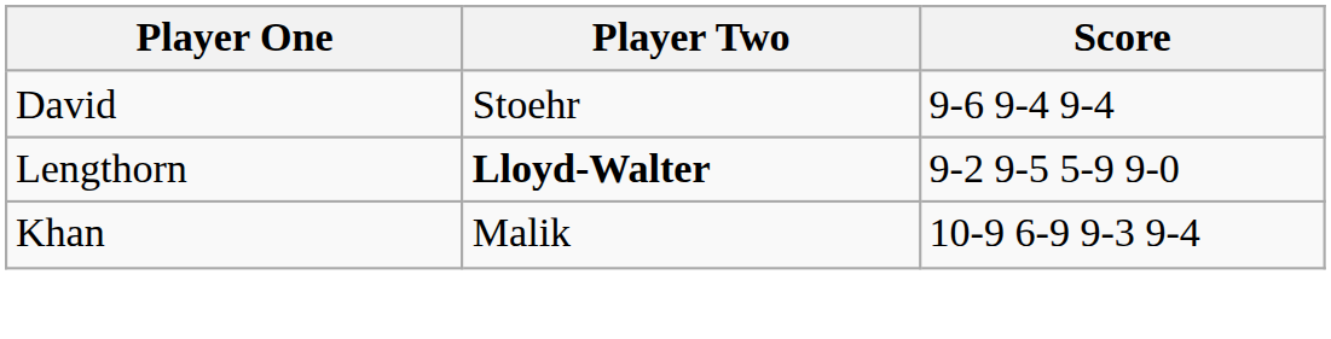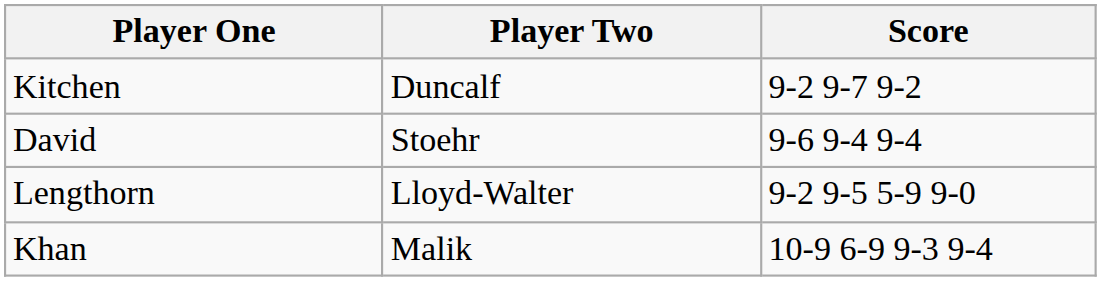 <table class="wikitable">
 <tr>
 <th width=170>Player One</th>
 <th width=170>Player Two</th>
 <th width=150>Score</th>
+</tr>
+<tr>
+<td> Kitchen</td>
+<td> Duncalf</td>
+<td>9-2 9-7 9-2</td>
 </tr>
 <tr>
 <td> David</td>
 <td> Stoehr</td>
 <td>9-6 9-4 9-4</td>
 </tr>
 <tr>
 <td> Lengthorn</td>
-<td><strong> Lloyd-Walter</strong></td>
+<td> Lloyd-Walter</td>
 <td>9-2 9-5 5-9 9-0</td>
 </tr>
 <tr>
 <td> Khan</td>
 <td> Malik</td>
 <td>10-9 6-9 9-3 9-4</td>
 </tr>
 </table>
